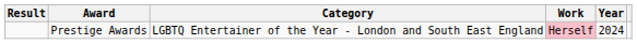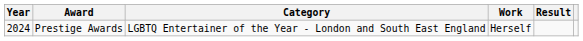 <table class="wikitable">
 <tr>
-<th>Result</th>
+<th>Year</th>
 <th>Award</th>
 <th>Category</th>
 <th>Work</th>
-<th>Year</th>
+<th>Result</th>
 <th></th>
 </tr>
 <tr>
-<td></td>
+<td>2024</td>
 <td>Prestige Awards</td>
 <td>LGBTQ Entertainer of the Year - London and South East England</td>
-<td style="background: pink;">Herself</td>
-<td>2024</td>
+<td>Herself</td>
+<td></td>
 <td></td>
 </tr>
 </table>
